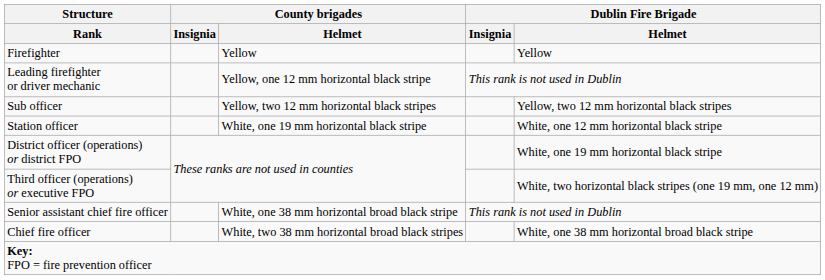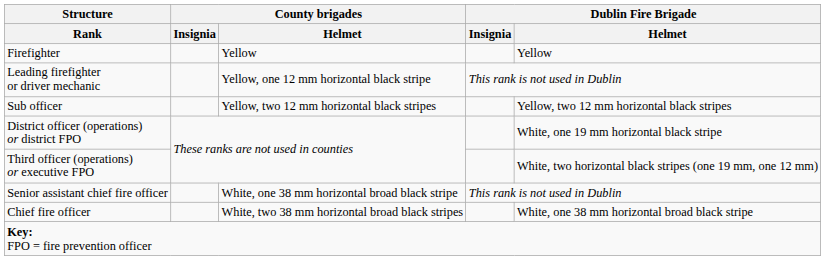 <table class="wikitable">
 <tr>
 <th>Structure</th>
 <th colspan="2">County brigades</th>
 <th colspan="2">Dublin Fire Brigade</th>
 </tr>
 <tr>
 <th>Rank</th>
 <th>Insignia</th>
 <th>Helmet</th>
 <th>Insignia</th>
 <th>Helmet</th>
 </tr>
 <tr>
 <td>Firefighter</td>
 <td></td>
 <td>Yellow</td>
 <td></td>
 <td>Yellow</td>
 </tr>
 <tr>
 <td>Leading firefighter<br>or driver mechanic</td>
 <td></td>
 <td>Yellow, one 12 mm horizontal black stripe</td>
 <td colspan="2"><em>This rank is not used in Dublin</em></td>
 </tr>
 <tr>
 <td>Sub officer</td>
 <td></td>
 <td>Yellow, two 12 mm horizontal black stripes</td>
 <td></td>
 <td>Yellow, two 12 mm horizontal black stripes</td>
 </tr>
 <tr>
-<td>Station officer</td>
-<td></td>
-<td>White, one 19 mm horizontal black stripe</td>
-<td></td>
-<td>White, one 12 mm horizontal black stripe</td>
-</tr>
-<tr>
 <td>District officer (operations)<br><em>or</em> district FPO</td>
 <td colspan="2" rowspan="2"><em>These ranks are not used in counties</em></td>
 <td></td>
 <td>White, one 19 mm horizontal black stripe</td>
 </tr>
 <tr>
 <td>Third officer (operations)<br><em>or</em> executive FPO</td>
 <td></td>
 <td>White, two horizontal black stripes (one 19 mm, one 12 mm)</td>
 </tr>
 <tr>
 <td>Senior assistant chief fire officer</td>
 <td></td>
 <td>White, one 38 mm horizontal broad black stripe</td>
 <td colspan="2"><em>This rank is not used in Dublin</em></td>
 </tr>
 <tr>
 <td>Chief fire officer</td>
 <td></td>
 <td>White, two 38 mm horizontal broad black stripes</td>
 <td></td>
 <td>White, one 38 mm horizontal broad black stripe</td>
 </tr>
 <tr>
 <td colspan="5"><strong>Key:</strong><br>FPO = fire prevention officer</td>
 </tr>
 </table>
